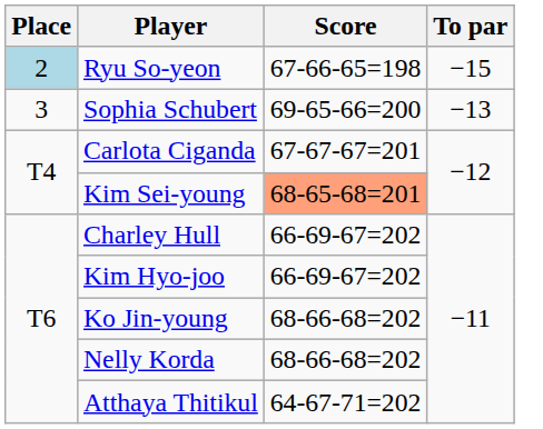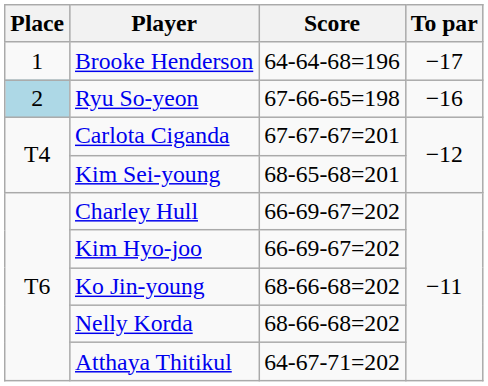 <table class="wikitable">
 <tr>
 <th>Place</th>
 <th>Player</th>
 <th>Score</th>
 <th>To par</th>
 </tr>
 <tr>
+<td align=center>1</td>
+<td> <a href='#'>Brooke Henderson</a></td>
+<td>64-64-68=196</td>
+<td align=center>−17</td>
+</tr>
+<tr>
 <td align=center style="background: lightblue;">2</td>
 <td> <a href='#'>Ryu So-yeon</a></td>
 <td>67-66-65=198</td>
-<td align=center>−15</td>
-</tr>
-<tr>
-<td align=center>3</td>
-<td> <a href='#'>Sophia Schubert</a></td>
-<td>69-65-66=200</td>
-<td align=center>−13</td>
+<td align=center>−16</td>
 </tr>
 <tr>
 <td align=center rowspan=2>T4</td>
 <td> <a href='#'>Carlota Ciganda</a></td>
 <td>67-67-67=201</td>
 <td align=center rowspan=2>−12</td>
 </tr>
 <tr>
 <td> <a href='#'>Kim Sei-young</a></td>
-<td style="background: lightsalmon;">68-65-68=201</td>
+<td>68-65-68=201</td>
 </tr>
 <tr>
 <td align=center rowspan=5>T6</td>
 <td> <a href='#'>Charley Hull</a></td>
 <td>66-69-67=202</td>
 <td align=center rowspan=5>−11</td>
 </tr>
 <tr>
 <td> <a href='#'>Kim Hyo-joo</a></td>
 <td>66-69-67=202</td>
 </tr>
 <tr>
 <td> <a href='#'>Ko Jin-young</a></td>
 <td>68-66-68=202</td>
 </tr>
 <tr>
 <td> <a href='#'>Nelly Korda</a></td>
 <td>68-66-68=202</td>
 </tr>
 <tr>
 <td> <a href='#'>Atthaya Thitikul</a></td>
 <td>64-67-71=202</td>
 </tr>
 </table>
